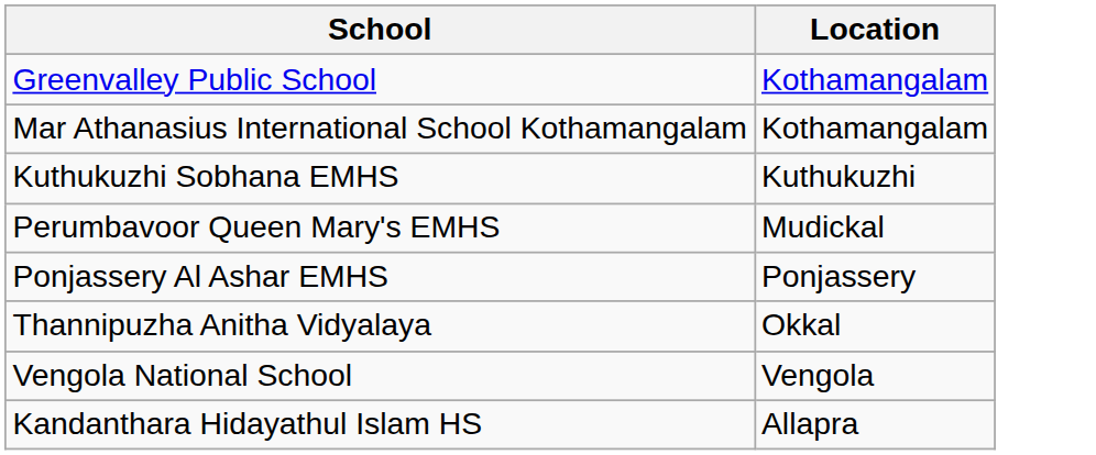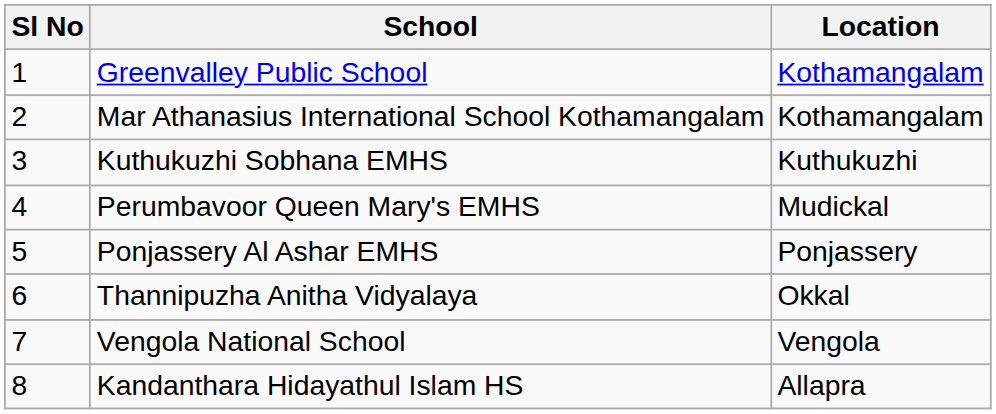 <table class="sortable wikitable">
 <tr>
+<th>Sl No</th>
 <th>School</th>
 <th>Location</th>
 </tr>
 <tr>
+<td>1</td>
 <td><a href='#'>Greenvalley Public School</a></td>
 <td><a href='#'>Kothamangalam</a></td>
 </tr>
 <tr>
+<td>2</td>
 <td>Mar Athanasius International School Kothamangalam</td>
 <td>Kothamangalam</td>
 </tr>
 <tr>
+<td>3</td>
 <td>Kuthukuzhi Sobhana EMHS</td>
 <td>Kuthukuzhi</td>
 </tr>
 <tr>
+<td>4</td>
 <td>Perumbavoor Queen Mary's EMHS</td>
 <td>Mudickal</td>
 </tr>
 <tr>
+<td>5</td>
 <td>Ponjassery Al Ashar EMHS</td>
 <td>Ponjassery</td>
 </tr>
 <tr>
+<td>6</td>
 <td>Thannipuzha Anitha Vidyalaya</td>
 <td>Okkal</td>
 </tr>
 <tr>
+<td>7</td>
 <td>Vengola National School</td>
 <td>Vengola</td>
 </tr>
 <tr>
+<td>8</td>
 <td>Kandanthara Hidayathul Islam HS</td>
 <td>Allapra</td>
 </tr>
 </table>
